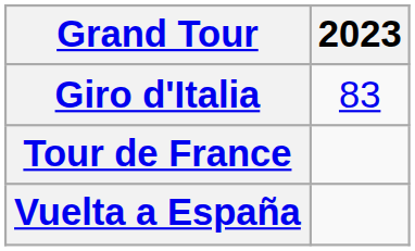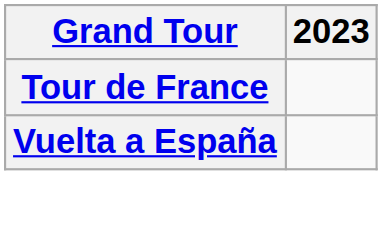 <table class="wikitable plainrowheaders">
 <tr>
 <th scope="col"><a href='#'>Grand Tour</a></th>
 <th scope="col">2023</th>
-</tr>
-<tr style="text-align:center;">
-<th scope="row"> <a href='#'>Giro d'Italia</a></th>
-<td><a href='#'>83</a></td>
 </tr>
 <tr style="text-align:center;">
 <th scope="row"> <a href='#'>Tour de France</a></th>
 <td></td>
 </tr>
 <tr style="text-align:center;">
 <th scope="row"> <a href='#'>Vuelta a España</a></th>
 <td></td>
 </tr>
 </table>
